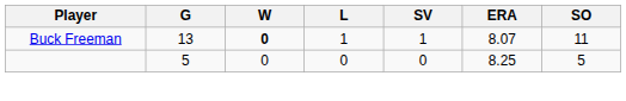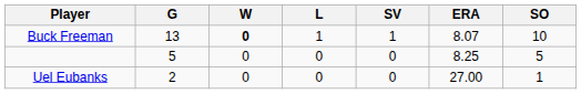 <table class="wikitable sortable">
 <tr>
 <th bgcolor="#DDDDFF" width="16%">Player</th>
 <th bgcolor="#DDDDFF" width="9%">G</th>
 <th bgcolor="#DDDDFF" width="9%">W</th>
 <th bgcolor="#DDDDFF" width="9%">L</th>
 <th bgcolor="#DDDDFF" width="9%">SV</th>
 <th bgcolor="#DDDDFF" width="9%">ERA</th>
 <th bgcolor="#DDDDFF" width="9%">SO</th>
 </tr>
 <tr align="center">
 <td><a href='#'>Buck Freeman</a></td>
 <td>13</td>
 <td><strong>0</strong></td>
 <td>1</td>
 <td>1</td>
 <td>8.07</td>
-<td>11</td>
+<td>10</td>
 </tr>
 <tr align="center">
 <td></td>
 <td>5</td>
 <td>0</td>
 <td>0</td>
 <td>0</td>
 <td>8.25</td>
 <td>5</td>
 </tr>
+<tr align="center">
+<td><a href='#'>Uel Eubanks</a></td>
+<td>2</td>
+<td>0</td>
+<td>0</td>
+<td>0</td>
+<td>27.00</td>
+<td>1</td>
+</tr>
 </table>
